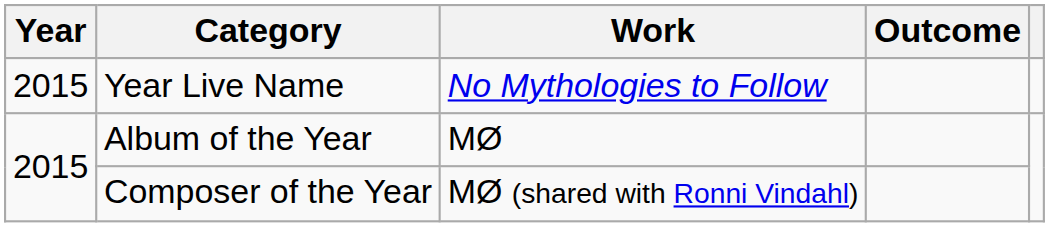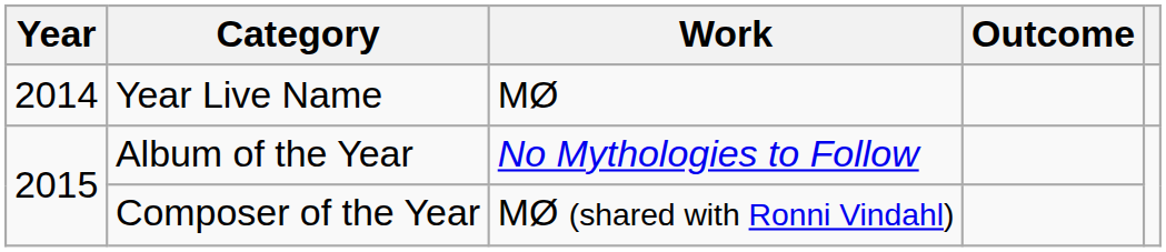 <table class="wikitable Sortable">
 <tr>
 <th>Year</th>
 <th>Category</th>
 <th>Work</th>
 <th>Outcome</th>
 <th></th>
 </tr>
 <tr>
-<td>2015</td>
+<td>2014</td>
 <td>Year Live Name</td>
-<td><em><a href='#'>No Mythologies to Follow</a></em></td>
+<td>MØ</td>
 <td></td>
 <td></td>
 </tr>
 <tr>
 <td rowspan= "2">2015</td>
 <td>Album of the Year</td>
-<td>MØ</td>
+<td><em><a href='#'>No Mythologies to Follow</a></em></td>
 <td></td>
 <td rowspan= "2"></td>
 </tr>
 <tr>
 <td>Composer of the Year</td>
 <td>MØ <small>(shared with <a href='#'>Ronni Vindahl</a>)</small></td>
 <td></td>
 </tr>
 </table>
